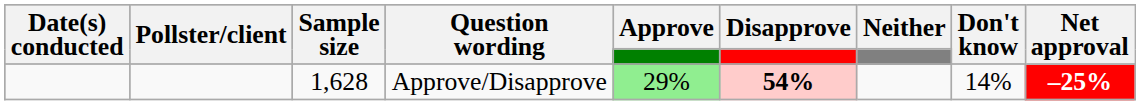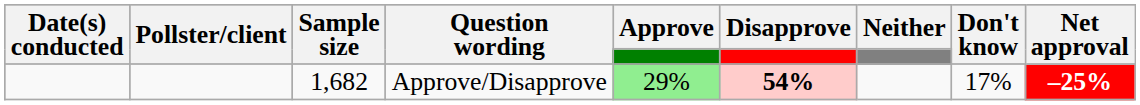 <table class="wikitable collapsible sortable mw-datatable" style="text-align:center;font-size:95%;line-height:14px;">
 <tr>
 <th style="width:125px;" rowspan="2">Date(s)<br>conducted</th>
 <th style="width:200px;" rowspan="2">Pollster/client</th>
 <th style="width:60px;" rowspan="2">Sample size</th>
 <th style="width:120px;" rowspan="2">Question<br>wording</th>
 <th class="unsortable" style="width:80px;">Approve</th>
 <th class="unsortable" style="width: 80px;">Disapprove</th>
 <th class="unsortable" style="width:80px;">Neither</th>
 <th class="unsortable" style="width:80px;" rowspan="2">Don't know</th>
 <th class="unsortable" style="width:20px;" rowspan="2">Net approval</th>
 </tr>
 <tr>
 <th class="unsortable" style="color:inherit;background:green;width:60px;"></th>
 <th class="unsortable" style="color:inherit;background:red;width:60px;"></th>
 <th class="unsortable" style="color:inherit;background:grey;width:60px;"></th>
 </tr>
 <tr>
 <td></td>
 <td></td>
-<td>1,628</td>
+<td>1,682</td>
 <td>Approve/Disapprove</td>
 <td style="background: lightgreen;">29%</td>
 <td style="background:#ffcccb"><strong>54%</strong></td>
 <td></td>
-<td>14%</td>
+<td>17%</td>
 <td style="background:red;color:white;"><strong>–25%</strong></td>
 </tr>
 </table>
